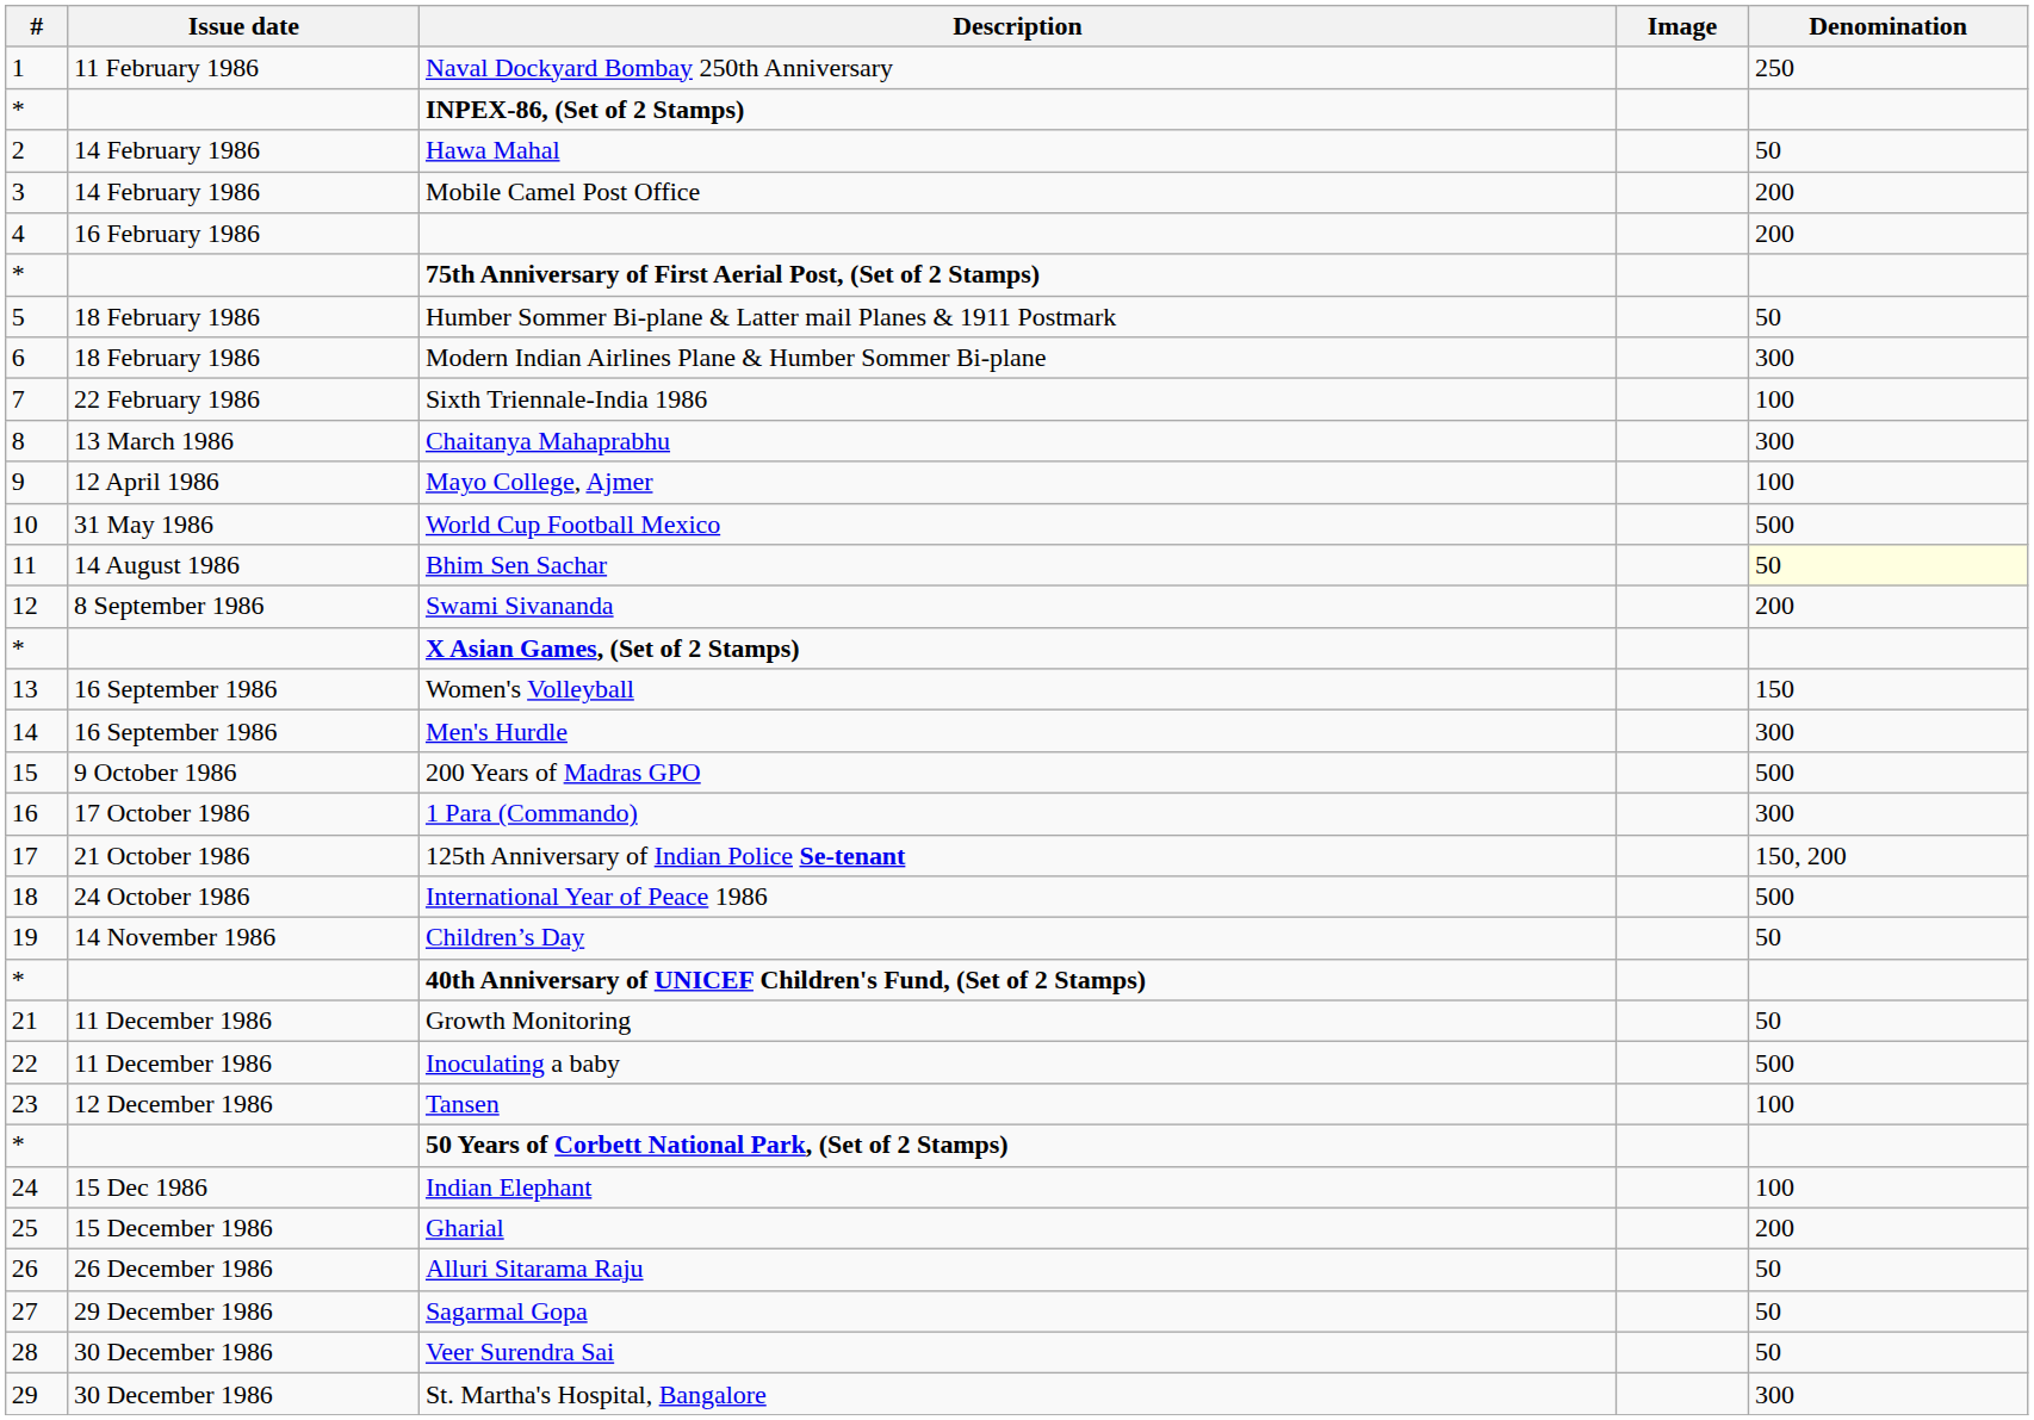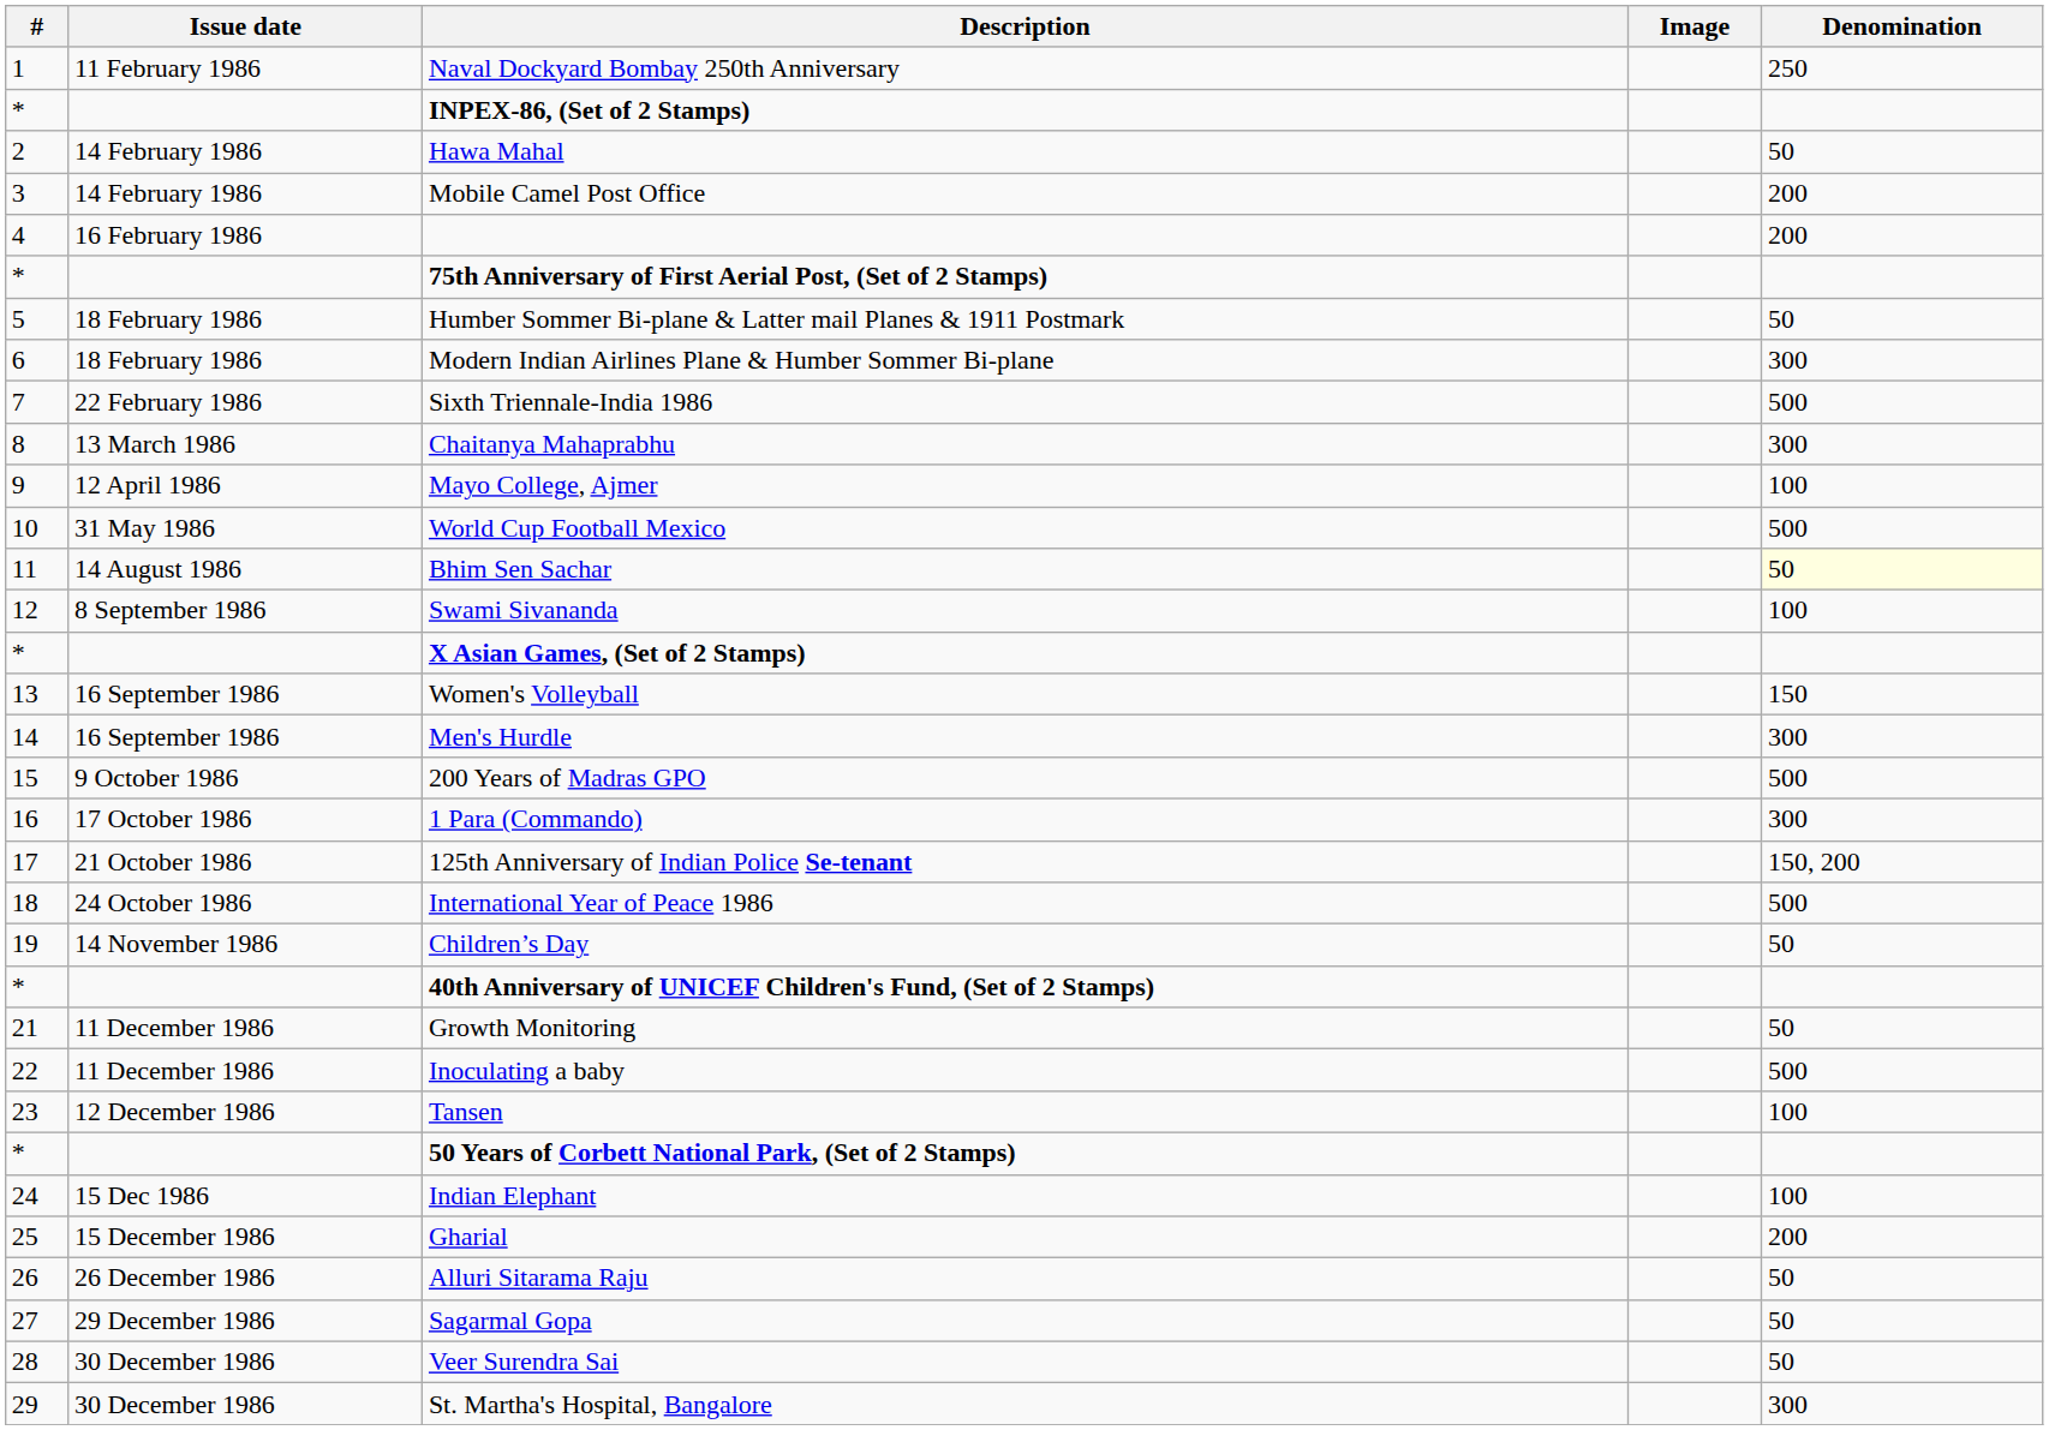 <table class="wikitable" style="text-align:justify" width="98%">
 <tr>
 <th>#</th>
 <th>Issue date</th>
 <th>Description</th>
 <th>Image</th>
 <th>Denomination</th>
 </tr>
 <tr>
 <td>1</td>
 <td>11 February 1986</td>
 <td><a href='#'>Naval Dockyard Bombay</a> 250th Anniversary</td>
 <td></td>
 <td>250</td>
 </tr>
 <tr>
 <td>*</td>
 <td></td>
 <td><strong>INPEX-86, (Set of 2 Stamps)</strong></td>
 <td></td>
 <td></td>
 </tr>
 <tr>
 <td>2</td>
 <td>14 February 1986</td>
 <td><a href='#'>Hawa Mahal</a></td>
 <td></td>
 <td>50</td>
 </tr>
 <tr>
 <td>3</td>
 <td>14 February 1986</td>
 <td>Mobile Camel Post Office</td>
 <td></td>
 <td>200</td>
 </tr>
 <tr>
 <td>4</td>
 <td>16 February 1986</td>
 <td></td>
 <td></td>
 <td>200</td>
 </tr>
 <tr>
 <td>*</td>
 <td></td>
 <td><strong>75th Anniversary of First Aerial Post, (Set of 2 Stamps)</strong></td>
 <td></td>
 <td></td>
 </tr>
 <tr>
 <td>5</td>
 <td>18 February 1986</td>
 <td>Humber Sommer Bi-plane & Latter mail Planes & 1911 Postmark</td>
 <td></td>
 <td>50</td>
 </tr>
 <tr>
 <td>6</td>
 <td>18 February 1986</td>
 <td>Modern Indian Airlines Plane & Humber Sommer Bi-plane</td>
 <td></td>
 <td>300</td>
 </tr>
 <tr>
 <td>7</td>
 <td>22 February 1986</td>
 <td>Sixth Triennale-India 1986</td>
 <td></td>
-<td>100</td>
+<td>500</td>
 </tr>
 <tr>
 <td>8</td>
 <td>13 March 1986</td>
 <td><a href='#'>Chaitanya Mahaprabhu</a></td>
 <td></td>
 <td>300</td>
 </tr>
 <tr>
 <td>9</td>
 <td>12 April 1986</td>
 <td><a href='#'>Mayo College</a>, <a href='#'>Ajmer</a></td>
 <td></td>
 <td>100</td>
 </tr>
 <tr>
 <td>10</td>
 <td>31 May 1986</td>
 <td><a href='#'>World Cup Football Mexico</a></td>
 <td></td>
 <td>500</td>
 </tr>
 <tr>
 <td>11</td>
 <td>14 August 1986</td>
 <td><a href='#'>Bhim Sen Sachar</a></td>
 <td></td>
 <td style="background: lightyellow;">50</td>
 </tr>
 <tr>
 <td>12</td>
 <td>8 September 1986</td>
 <td><a href='#'>Swami Sivananda</a></td>
 <td></td>
-<td>200</td>
+<td>100</td>
 </tr>
 <tr>
 <td>*</td>
 <td></td>
 <td><strong><a href='#'>X Asian Games</a>, (Set of 2 Stamps)</strong></td>
 <td></td>
 <td></td>
 </tr>
 <tr>
 <td>13</td>
 <td>16 September 1986</td>
 <td>Women's <a href='#'>Volleyball</a></td>
 <td></td>
 <td>150</td>
 </tr>
 <tr>
 <td>14</td>
 <td>16 September 1986</td>
 <td><a href='#'>Men's Hurdle</a></td>
 <td></td>
 <td>300</td>
 </tr>
 <tr>
 <td>15</td>
 <td>9 October 1986</td>
 <td>200 Years of <a href='#'>Madras GPO</a></td>
 <td></td>
 <td>500</td>
 </tr>
 <tr>
 <td>16</td>
 <td>17 October 1986</td>
 <td><a href='#'>1 Para (Commando)</a></td>
 <td></td>
 <td>300</td>
 </tr>
 <tr>
 <td>17</td>
 <td>21 October 1986</td>
 <td>125th Anniversary of <a href='#'>Indian Police</a> <strong><a href='#'>Se-tenant</a></strong></td>
 <td></td>
 <td>150, 200</td>
 </tr>
 <tr>
 <td>18</td>
 <td>24 October 1986</td>
 <td><a href='#'>International Year of Peace</a> 1986</td>
 <td></td>
 <td>500</td>
 </tr>
 <tr>
 <td>19</td>
 <td>14 November 1986</td>
 <td><a href='#'>Children’s Day</a></td>
 <td></td>
 <td>50</td>
 </tr>
 <tr>
 <td>*</td>
 <td></td>
 <td><strong>40th Anniversary of <a href='#'>UNICEF</a> Children's Fund, (Set of 2 Stamps)</strong></td>
 <td></td>
 <td></td>
 </tr>
 <tr>
 <td>21</td>
 <td>11 December 1986</td>
 <td>Growth Monitoring</td>
 <td></td>
 <td>50</td>
 </tr>
 <tr>
 <td>22</td>
 <td>11 December 1986</td>
 <td><a href='#'>Inoculating</a> a baby</td>
 <td></td>
 <td>500</td>
 </tr>
 <tr>
 <td>23</td>
 <td>12 December 1986</td>
 <td><a href='#'>Tansen</a></td>
 <td></td>
 <td>100</td>
 </tr>
 <tr>
 <td>*</td>
 <td></td>
 <td><strong>50 Years of <a href='#'>Corbett National Park</a>, (Set of 2 Stamps)</strong></td>
 <td></td>
 <td></td>
 </tr>
 <tr>
 <td>24</td>
 <td>15 Dec 1986</td>
 <td><a href='#'>Indian Elephant</a></td>
 <td></td>
 <td>100</td>
 </tr>
 <tr>
 <td>25</td>
 <td>15 December 1986</td>
 <td><a href='#'>Gharial</a></td>
 <td></td>
 <td>200</td>
 </tr>
 <tr>
 <td>26</td>
 <td>26 December 1986</td>
 <td><a href='#'>Alluri Sitarama Raju</a></td>
 <td></td>
 <td>50</td>
 </tr>
 <tr>
 <td>27</td>
 <td>29 December 1986</td>
 <td><a href='#'>Sagarmal Gopa</a></td>
 <td></td>
 <td>50</td>
 </tr>
 <tr>
 <td>28</td>
 <td>30 December 1986</td>
 <td><a href='#'>Veer Surendra Sai</a></td>
 <td></td>
 <td>50</td>
 </tr>
 <tr>
 <td>29</td>
 <td>30 December 1986</td>
 <td>St. Martha's Hospital, <a href='#'>Bangalore</a></td>
 <td></td>
 <td>300</td>
 </tr>
 <tr>
 </tr>
 </table>
